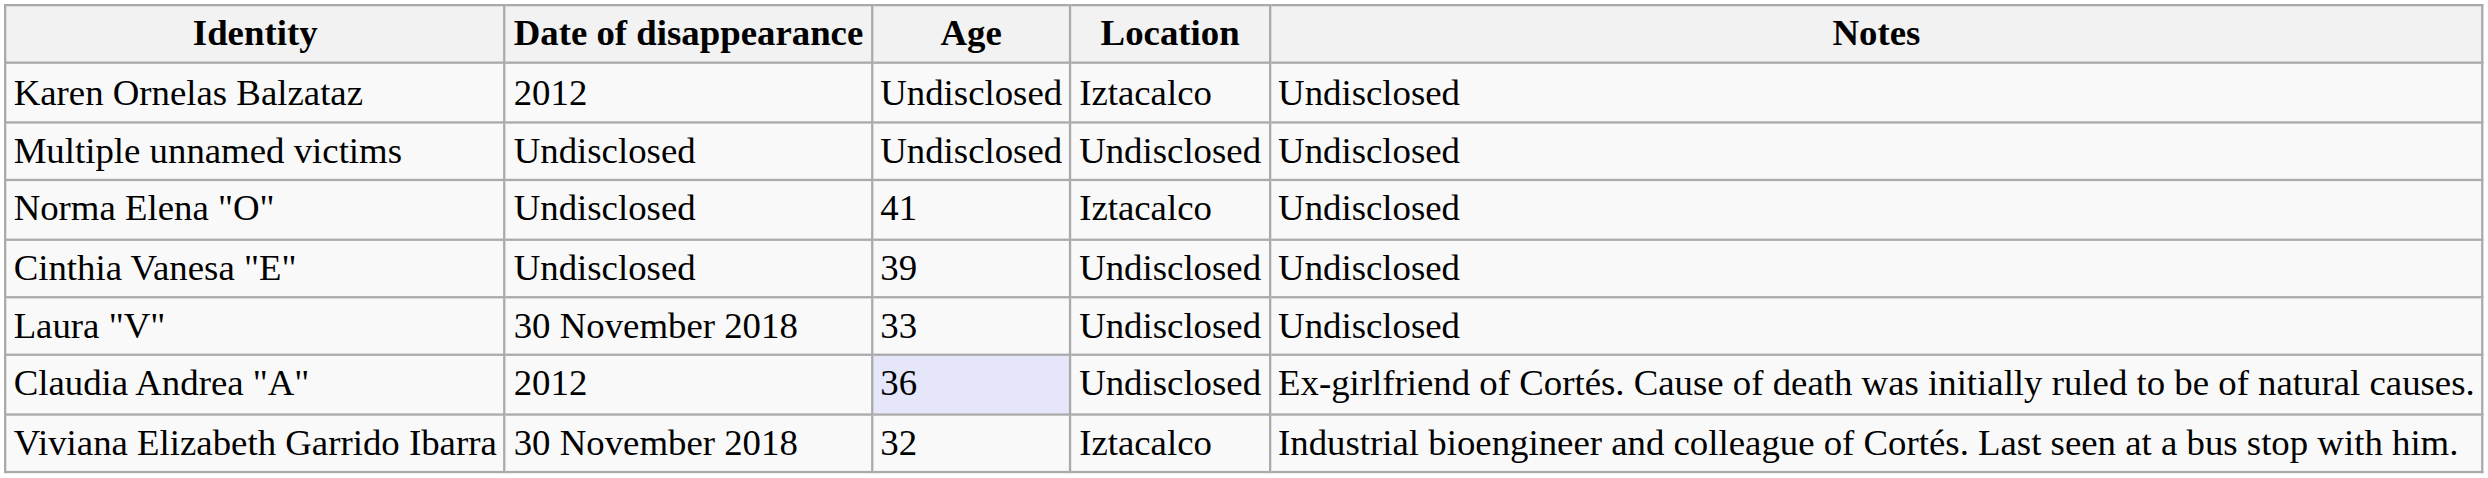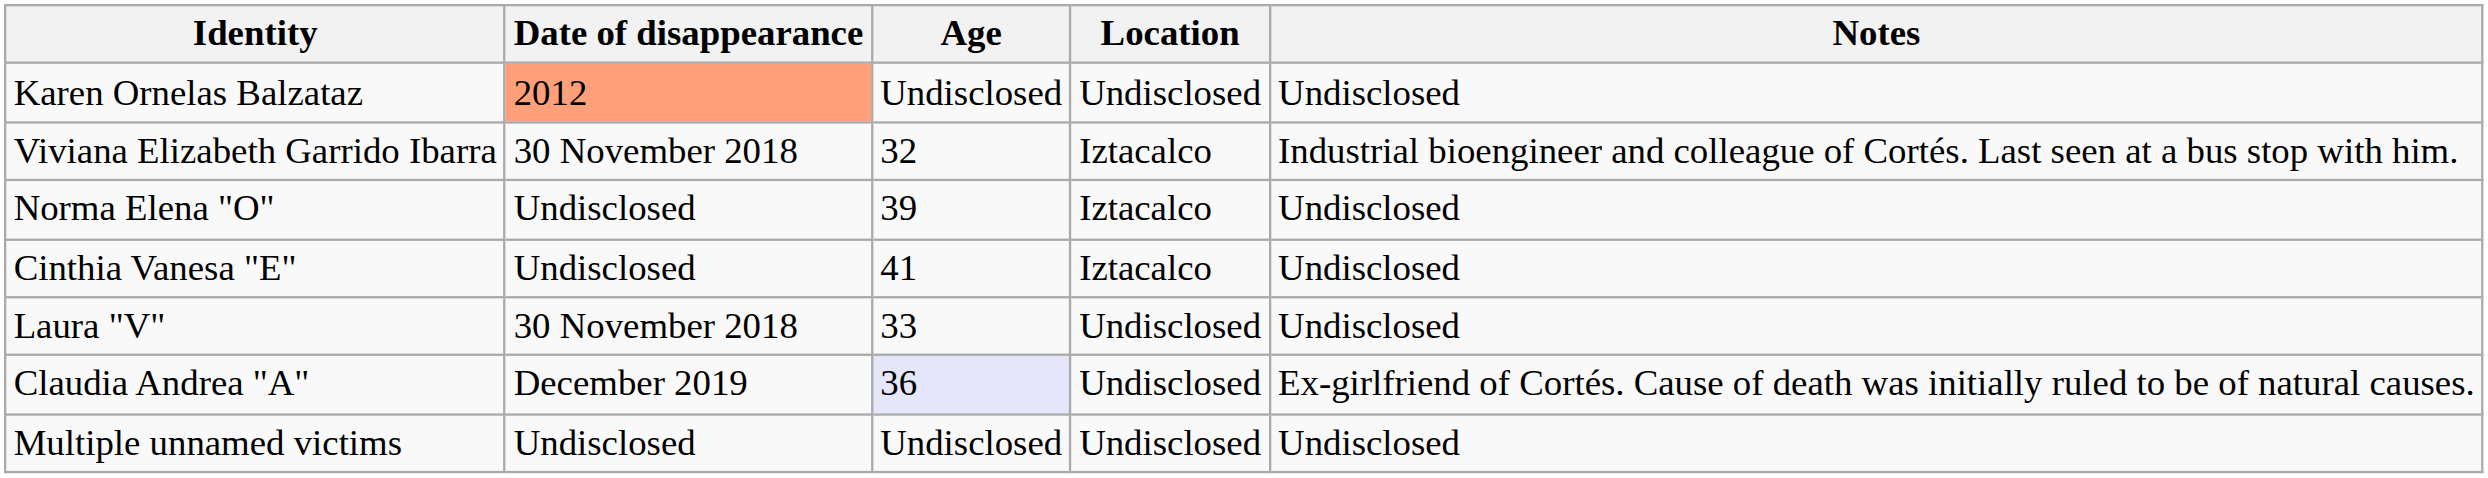 <table class="wikitable centre" style="margin-bottom: 10px;">
 <tr>
 <th scope="col">Identity</th>
 <th scope="col">Date of disappearance</th>
 <th scope="col">Age</th>
 <th scope="col">Location</th>
 <th scope="col">Notes</th>
 </tr>
 <tr>
 <td>Karen Ornelas Balzataz</td>
-<td>2012</td>
-<td>Undisclosed</td>
-<td>Iztacalco</td>
-<td>Undisclosed</td>
-</tr>
-<tr>
-<td>Multiple unnamed victims</td>
-<td>Undisclosed</td>
+<td style="background: lightsalmon;">2012</td>
 <td>Undisclosed</td>
 <td>Undisclosed</td>
 <td>Undisclosed</td>
 </tr>
 <tr>
+<td>Viviana Elizabeth Garrido Ibarra</td>
+<td>30 November 2018</td>
+<td>32</td>
+<td>Iztacalco</td>
+<td>Industrial bioengineer and colleague of Cortés. Last seen at a bus stop with him.</td>
+</tr>
+<tr>
 <td>Norma Elena "O"</td>
 <td>Undisclosed</td>
-<td>41</td>
+<td>39</td>
 <td>Iztacalco</td>
 <td>Undisclosed</td>
 </tr>
 <tr>
 <td>Cinthia Vanesa "E"</td>
 <td>Undisclosed</td>
-<td>39</td>
-<td>Undisclosed</td>
+<td>41</td>
+<td>Iztacalco</td>
 <td>Undisclosed</td>
 </tr>
 <tr>
 <td>Laura "V"</td>
 <td>30 November 2018</td>
 <td>33</td>
 <td>Undisclosed</td>
 <td>Undisclosed</td>
 </tr>
 <tr>
 <td>Claudia Andrea "A"</td>
-<td>2012</td>
+<td>December 2019</td>
 <td style="background: lavender;">36</td>
 <td>Undisclosed</td>
 <td>Ex-girlfriend of Cortés. Cause of death was initially ruled to be of natural causes.</td>
 </tr>
 <tr>
-<td>Viviana Elizabeth Garrido Ibarra</td>
-<td>30 November 2018</td>
-<td>32</td>
-<td>Iztacalco</td>
-<td>Industrial bioengineer and colleague of Cortés. Last seen at a bus stop with him.</td>
+<td>Multiple unnamed victims</td>
+<td>Undisclosed</td>
+<td>Undisclosed</td>
+<td>Undisclosed</td>
+<td>Undisclosed</td>
 </tr>
 </table>
